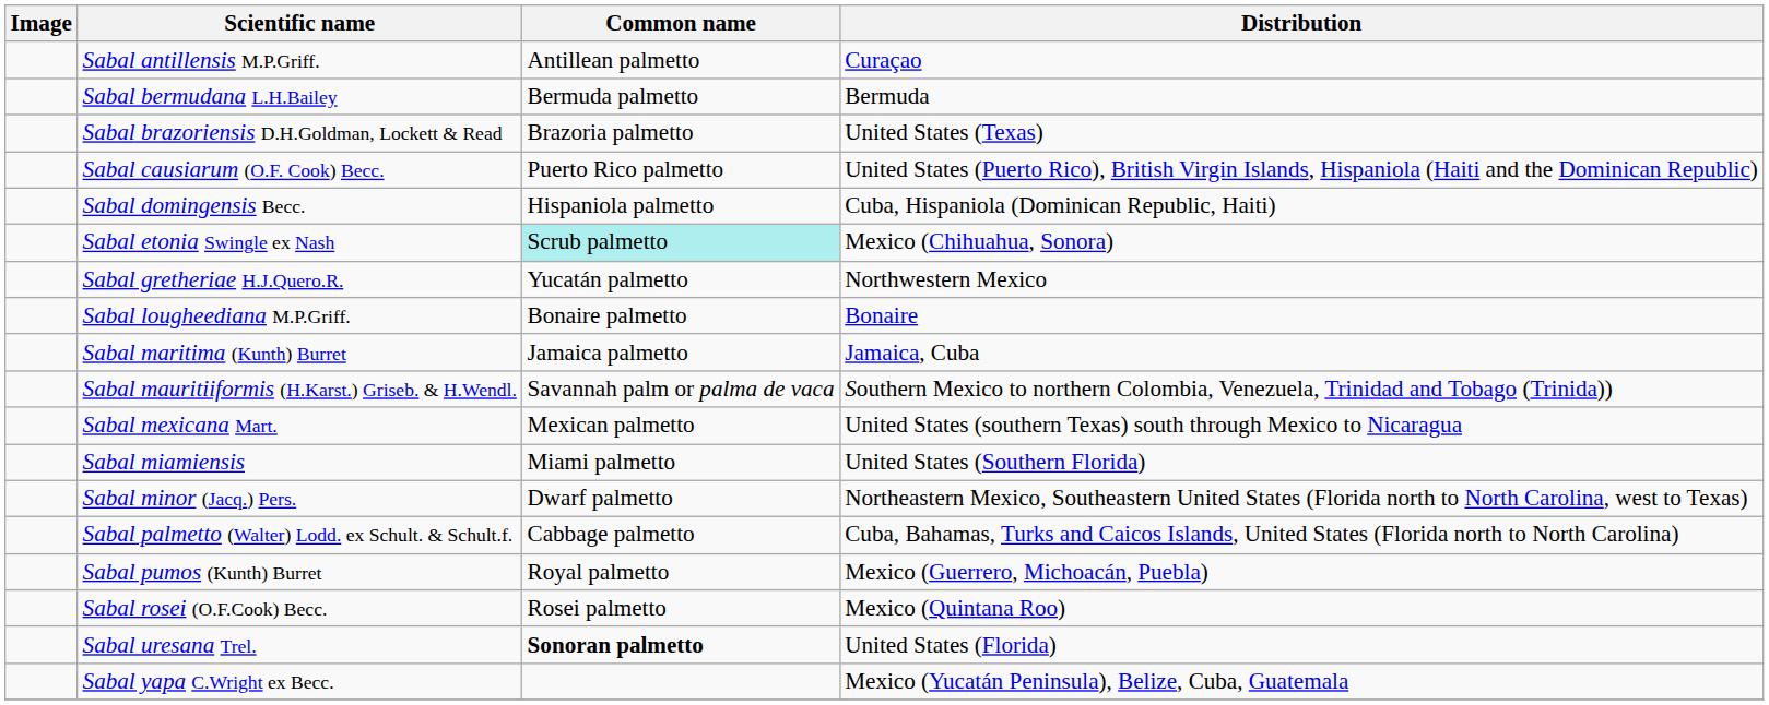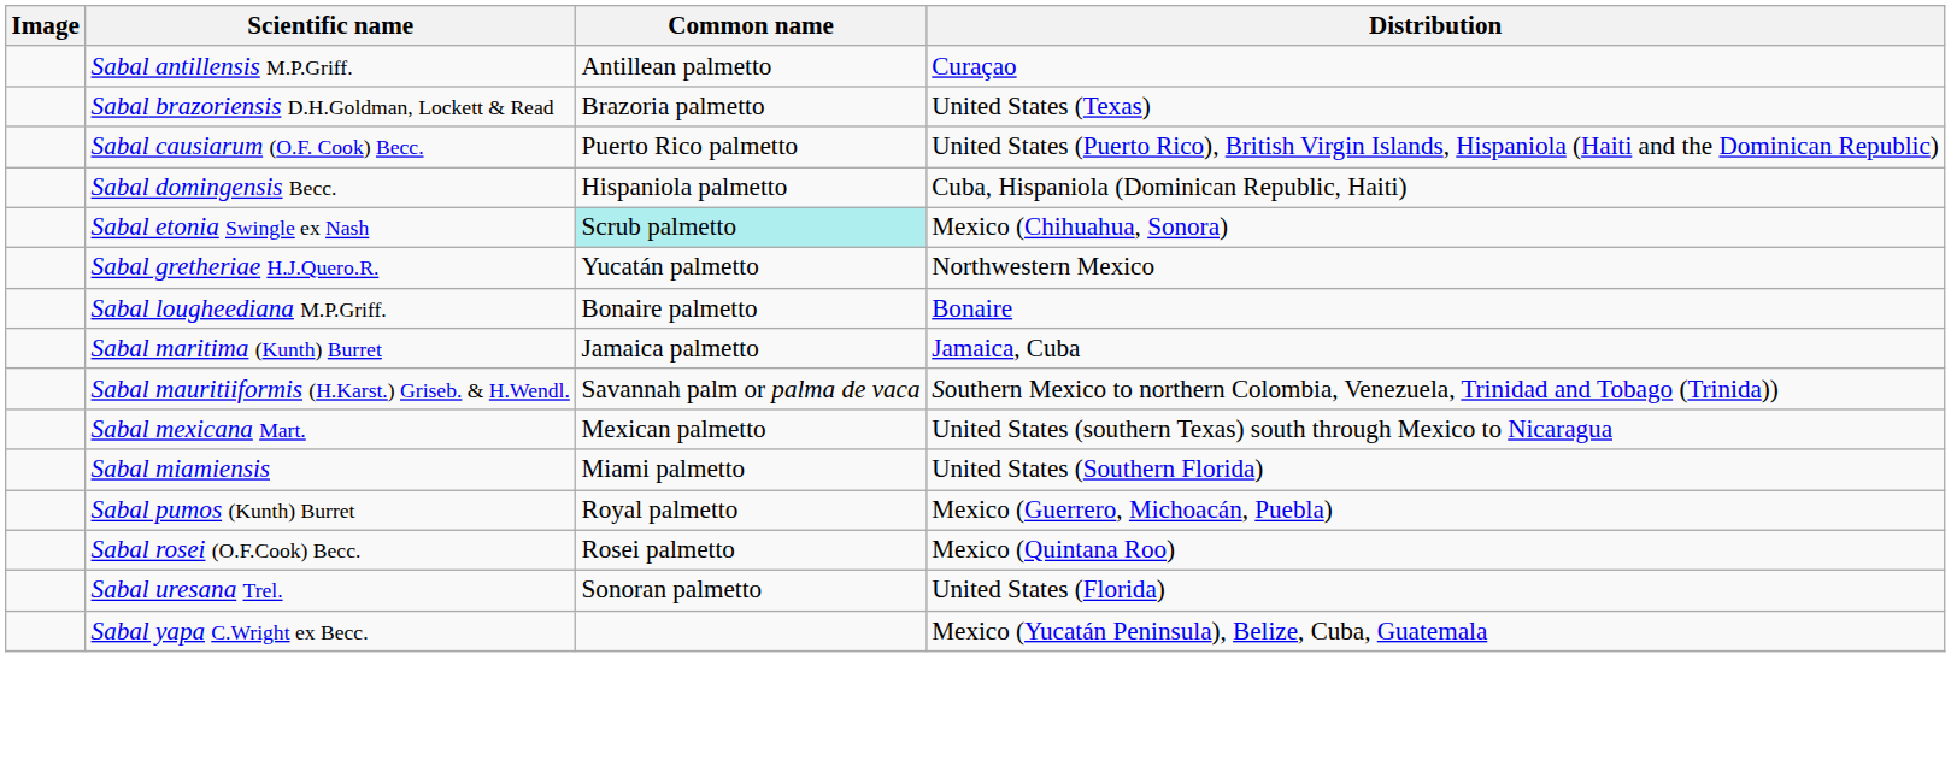 <table class="wikitable">
 <tr>
 <th>Image</th>
 <th>Scientific name</th>
 <th><strong>Common name</strong></th>
 <th>Distribution</th>
 </tr>
 <tr>
 <td></td>
 <td><em><a href='#'>Sabal antillensis</a></em> <small>M.P.Griff.</small></td>
 <td>Antillean palmetto</td>
 <td><a href='#'>Curaçao</a></td>
-</tr>
-<tr>
-<td></td>
-<td><em><a href='#'>Sabal bermudana</a></em> <small><a href='#'>L.H.Bailey</a></small></td>
-<td>Bermuda palmetto</td>
-<td>Bermuda</td>
 </tr>
 <tr>
 <td></td>
 <td><a href='#'><em>Sabal</em> <em>brazoriensis</em></a> <small>D.H.Goldman, Lockett & Read</small></td>
 <td>Brazoria palmetto</td>
 <td>United States (<a href='#'>Texas</a>)</td>
 </tr>
 <tr>
 <td></td>
 <td><em><a href='#'>Sabal causiarum</a></em> <small>(<a href='#'>O.F. Cook</a>) <a href='#'>Becc.</a></small></td>
 <td>Puerto Rico palmetto</td>
 <td>United States (<a href='#'>Puerto Rico</a>), <a href='#'>British Virgin Islands</a>, <a href='#'>Hispaniola</a> (<a href='#'>Haiti</a> and the <a href='#'>Dominican Republic</a>)</td>
 </tr>
 <tr>
 <td></td>
 <td><em><a href='#'>Sabal domingensis</a></em> <small>Becc.</small></td>
 <td>Hispaniola palmetto</td>
 <td>Cuba, Hispaniola (Dominican Republic, Haiti)</td>
 </tr>
 <tr>
 <td></td>
 <td><em><a href='#'>Sabal etonia</a></em> <small><a href='#'>Swingle</a> ex <a href='#'>Nash</a></small></td>
 <td style="background: paleturquoise;">Scrub palmetto</td>
 <td>Mexico (<a href='#'>Chihuahua</a>, <a href='#'>Sonora</a>)</td>
 </tr>
 <tr>
 <td></td>
 <td><em><a href='#'>Sabal gretheriae</a></em> <small><a href='#'>H.J.Quero.R.</a></small></td>
 <td>Yucatán palmetto</td>
 <td>Northwestern Mexico</td>
 </tr>
 <tr>
 <td></td>
 <td><em><a href='#'>Sabal lougheediana</a></em> <small>M.P.Griff.</small></td>
 <td>Bonaire palmetto</td>
 <td><a href='#'>Bonaire</a></td>
 </tr>
 <tr>
 <td></td>
 <td><em><a href='#'>Sabal maritima</a></em> <small>(<a href='#'>Kunth</a>) <a href='#'>Burret</a></small></td>
 <td>Jamaica palmetto</td>
 <td><a href='#'>Jamaica</a>, Cuba</td>
 </tr>
 <tr>
 <td></td>
 <td><em><a href='#'>Sabal mauritiiformis</a></em> <small>(<a href='#'>H.Karst.</a>) <a href='#'>Griseb.</a> & <a href='#'>H.Wendl.</a></small></td>
 <td>Savannah palm or <em>palma de vaca</em></td>
 <td><em>S</em>outhern Mexico to northern Colombia, Venezuela, <a href='#'>Trinidad and Tobago</a> (<a href='#'>Trinida</a>))</td>
 </tr>
 <tr>
 <td></td>
 <td><em><a href='#'>Sabal mexicana</a></em> <small><a href='#'>Mart.</a></small></td>
 <td>Mexican palmetto</td>
 <td>United States (southern Texas) south through Mexico to <a href='#'>Nicaragua</a></td>
 </tr>
 <tr>
 <td></td>
 <td><em><a href='#'>Sabal miamiensis</a></em></td>
 <td>Miami palmetto</td>
 <td>United States (<a href='#'>Southern Florida</a>)</td>
 </tr>
 <tr>
 <td></td>
-<td><em><a href='#'>Sabal minor</a></em> <small>(<a href='#'>Jacq.</a>) <a href='#'>Pers.</a></small></td>
-<td>Dwarf palmetto</td>
-<td>Northeastern Mexico, Southeastern United States (Florida north to <a href='#'>North Carolina</a>, west to Texas)</td>
-</tr>
-<tr>
-<td></td>
-<td><em><a href='#'>Sabal palmetto</a></em> <small>(<a href='#'>Walter</a>) <a href='#'>Lodd.</a> ex Schult. & Schult.f.</small></td>
-<td>Cabbage palmetto</td>
-<td>Cuba, Bahamas, <a href='#'>Turks and Caicos Islands</a>, United States (Florida north to North Carolina)</td>
-</tr>
-<tr>
-<td></td>
 <td><em><a href='#'>Sabal pumos</a></em> <small>(Kunth) Burret</small></td>
 <td>Royal palmetto</td>
 <td>Mexico (<a href='#'>Guerrero</a>, <a href='#'>Michoacán</a>, <a href='#'>Puebla</a>)</td>
 </tr>
 <tr>
 <td></td>
 <td><em><a href='#'>Sabal rosei</a></em> <small>(O.F.Cook) Becc.</small></td>
 <td>Rosei palmetto</td>
 <td>Mexico (<a href='#'>Quintana Roo</a>)</td>
 </tr>
 <tr>
 <td></td>
 <td><em><a href='#'>Sabal uresana</a></em> <small><a href='#'>Trel.</a></small></td>
-<td><strong>Sonoran palmetto</strong></td>
+<td>Sonoran palmetto</td>
 <td>United States (<a href='#'>Florida</a>)</td>
 </tr>
 <tr>
 <td></td>
 <td><em><a href='#'>Sabal yapa</a></em> <small><a href='#'>C.Wright</a> ex Becc.</small></td>
 <td></td>
 <td>Mexico (<a href='#'>Yucatán Peninsula</a>), <a href='#'>Belize</a>, Cuba, <a href='#'>Guatemala</a></td>
 </tr>
 <tr>
 </tr>
 </table>
